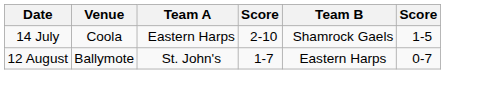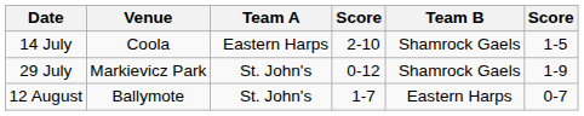 <table class="wikitable">
 <tr>
 <th>Date</th>
 <th>Venue</th>
 <th>Team A</th>
 <th>Score</th>
 <th>Team B</th>
 <th>Score</th>
 </tr>
 <tr align="center">
 <td>14 July</td>
 <td>Coola</td>
 <td>  Eastern Harps</td>
 <td>  2-10</td>
 <td>  Shamrock Gaels</td>
 <td>  1-5</td>
 </tr>
 <tr align="center">
+<td>29 July</td>
+<td>Markievicz Park</td>
+<td>  St. John's</td>
+<td>  0-12</td>
+<td>  Shamrock Gaels</td>
+<td>  1-9</td>
+</tr>
+<tr align="center">
 <td>12 August</td>
 <td>Ballymote</td>
 <td>  St. John's</td>
 <td>  1-7</td>
 <td>  Eastern Harps</td>
 <td>  0-7</td>
 </tr>
 </table>
